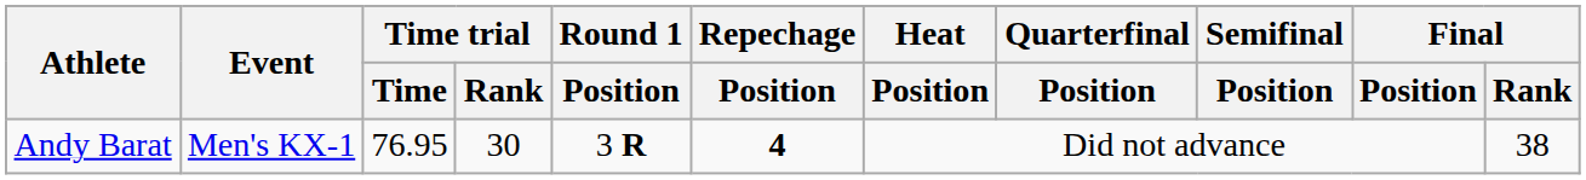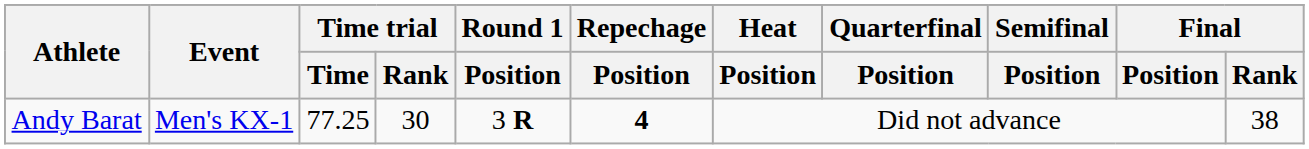 <table class=wikitable style=font-size:90%;text-align:center>
 <tr>
 <th rowspan=2>Athlete</th>
 <th rowspan=2>Event</th>
 <th colspan=2>Time trial</th>
 <th>Round 1</th>
 <th>Repechage</th>
 <th>Heat</th>
 <th>Quarterfinal</th>
 <th>Semifinal</th>
 <th colspan=2>Final</th>
 </tr>
 <tr style-font-size:95%>
 <th>Time</th>
 <th>Rank</th>
 <th>Position</th>
 <th>Position</th>
 <th>Position</th>
 <th>Position</th>
 <th>Position</th>
 <th>Position</th>
 <th>Rank</th>
 </tr>
 <tr>
 <td align=left><a href='#'>Andy Barat</a></td>
 <td align=left><a href='#'>Men's KX-1</a></td>
-<td>76.95</td>
+<td>77.25</td>
 <td>30</td>
 <td>3 <strong>R</strong></td>
 <td><strong>4</strong></td>
 <td colspan=4>Did not advance</td>
 <td>38</td>
 </tr>
 </table>
